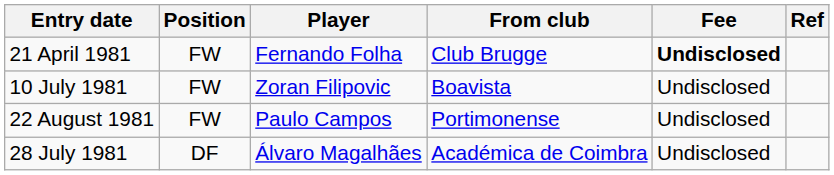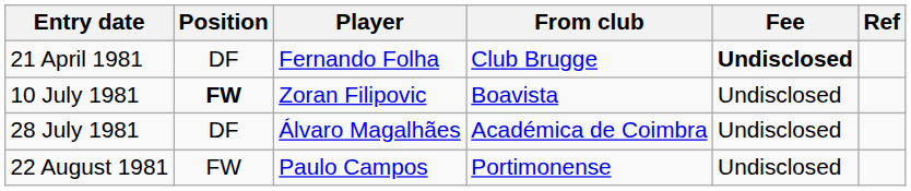 <table class="wikitable">
 <tr>
 <th>Entry date</th>
 <th>Position</th>
 <th>Player</th>
 <th>From club</th>
 <th>Fee</th>
 <th>Ref</th>
 </tr>
 <tr>
 <td>21 April 1981</td>
-<td style="text-align:center;">FW</td>
+<td style="text-align:center;">DF</td>
 <td style="text-align:left;"><a href='#'>Fernando Folha</a></td>
 <td style="text-align:left;"><a href='#'>Club Brugge</a></td>
 <td><strong>Undisclosed</strong></td>
 <td></td>
 </tr>
 <tr>
 <td>10 July 1981</td>
-<td style="text-align:center;">FW</td>
+<td style="text-align:center;"><strong>FW</strong></td>
 <td style="text-align:left;"><a href='#'>Zoran Filipovic</a></td>
 <td style="text-align:left;"><a href='#'>Boavista</a></td>
+<td>Undisclosed</td>
+<td></td>
+</tr>
+<tr>
+<td>28 July 1981</td>
+<td style="text-align:center;">DF</td>
+<td style="text-align:left;"><a href='#'>Álvaro Magalhães</a></td>
+<td style="text-align:left;"><a href='#'>Académica de Coimbra</a></td>
 <td>Undisclosed</td>
 <td></td>
 </tr>
 <tr>
 <td>22 August 1981</td>
 <td style="text-align:center;">FW</td>
 <td style="text-align:left;"><a href='#'>Paulo Campos</a></td>
 <td style="text-align:left;"><a href='#'>Portimonense</a></td>
 <td>Undisclosed</td>
 <td></td>
 </tr>
-<tr>
-<td>28 July 1981</td>
-<td style="text-align:center;">DF</td>
-<td style="text-align:left;"><a href='#'>Álvaro Magalhães</a></td>
-<td style="text-align:left;"><a href='#'>Académica de Coimbra</a></td>
-<td>Undisclosed</td>
-<td></td>
-</tr>
 </table>
